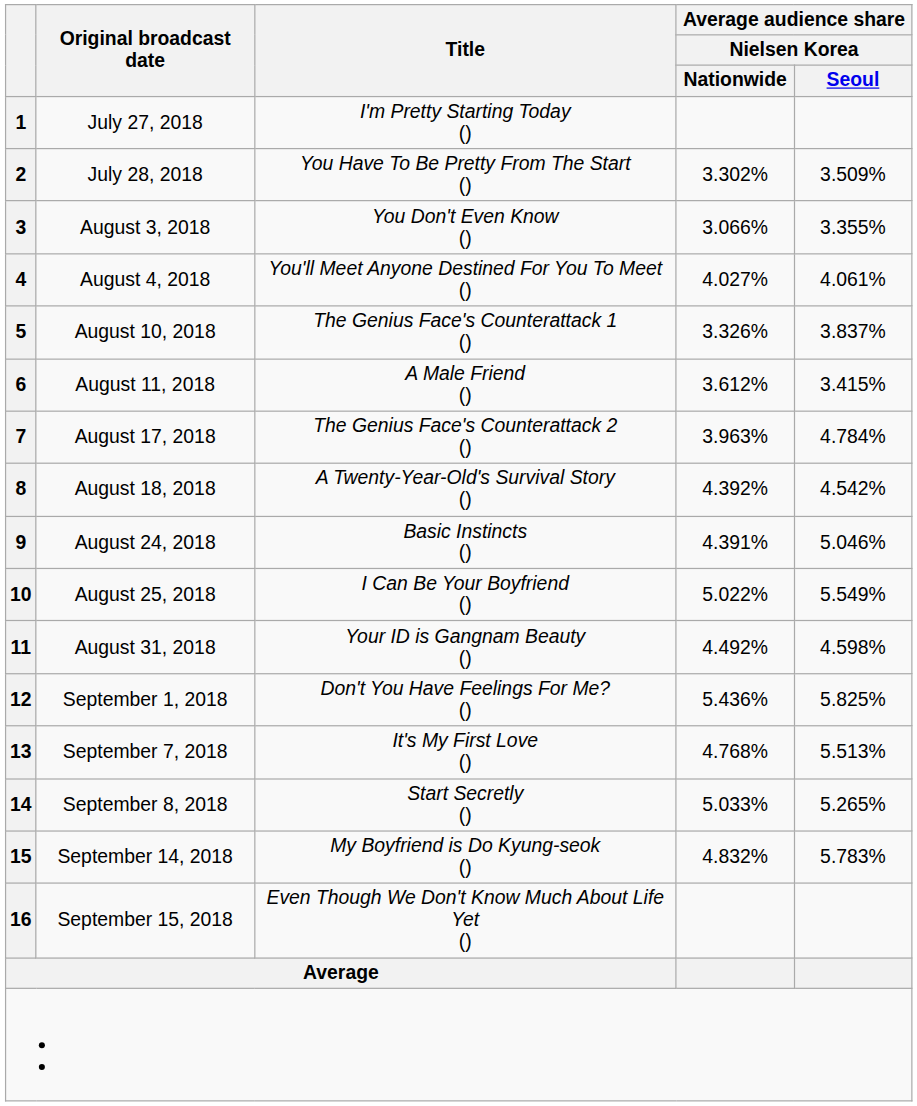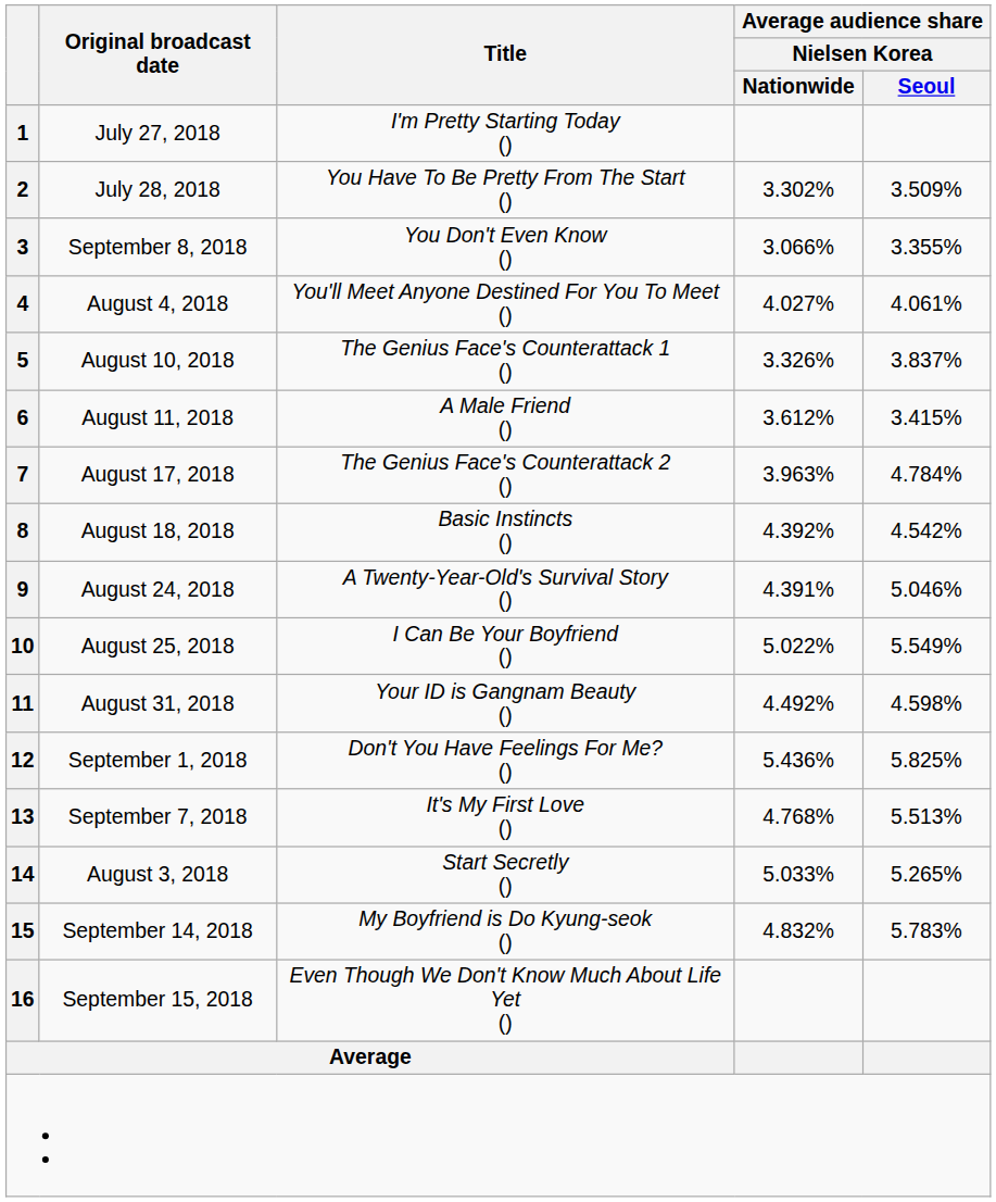 <table class="wikitable" style="text-align:center; max-width:750px; margin-left: auto; margin-right: auto; border: none;">
 <tr>
 </tr>
 <tr>
 <th rowspan="3"></th>
 <th rowspan="3">Original broadcast date</th>
 <th rowspan="3">Title</th>
 <th colspan="2">Average audience share</th>
 </tr>
 <tr>
 <th colspan="2">Nielsen Korea</th>
 </tr>
 <tr>
 <th width="90">Nationwide</th>
 <th width="90"><a href='#'>Seoul</a></th>
 </tr>
 <tr>
 <th>1</th>
 <td>July 27, 2018</td>
 <td><em>I'm Pretty Starting Today</em><br>()</td>
 <td><strong></strong></td>
 <td><strong></strong></td>
 </tr>
 <tr>
 <th>2</th>
 <td>July 28, 2018</td>
 <td><em>You Have To Be Pretty From The Start</em><br>()</td>
 <td>3.302%</td>
 <td>3.509%</td>
 </tr>
 <tr>
 <th>3</th>
-<td>August 3, 2018</td>
+<td>September 8, 2018</td>
 <td><em>You Don't Even Know</em><br>()</td>
 <td>3.066%</td>
 <td>3.355%</td>
 </tr>
 <tr>
 <th>4</th>
 <td>August 4, 2018</td>
 <td><em>You'll Meet Anyone Destined For You To Meet</em><br>()</td>
 <td>4.027%</td>
 <td>4.061%</td>
 </tr>
 <tr>
 <th>5</th>
 <td>August 10, 2018</td>
 <td><em>The Genius Face's Counterattack 1</em><br>()</td>
 <td>3.326%</td>
 <td>3.837%</td>
 </tr>
 <tr>
 <th>6</th>
 <td>August 11, 2018</td>
 <td><em>A Male Friend</em><br>()</td>
 <td>3.612%</td>
 <td>3.415%</td>
 </tr>
 <tr>
 <th>7</th>
 <td>August 17, 2018</td>
 <td><em>The Genius Face's Counterattack 2</em><br>()</td>
 <td>3.963%</td>
 <td>4.784%</td>
 </tr>
 <tr>
 <th>8</th>
 <td>August 18, 2018</td>
-<td><em>A Twenty-Year-Old's Survival Story</em><br>()</td>
+<td><em>Basic Instincts</em><br>()</td>
 <td>4.392%</td>
 <td>4.542%</td>
 </tr>
 <tr>
 <th>9</th>
 <td>August 24, 2018</td>
-<td><em>Basic Instincts</em><br>()</td>
+<td><em>A Twenty-Year-Old's Survival Story</em><br>()</td>
 <td>4.391%</td>
 <td>5.046%</td>
 </tr>
 <tr>
 <th>10</th>
 <td>August 25, 2018</td>
 <td><em>I Can Be Your Boyfriend</em><br>()</td>
 <td>5.022%</td>
 <td>5.549%</td>
 </tr>
 <tr>
 <th>11</th>
 <td>August 31, 2018</td>
 <td><em>Your ID is Gangnam Beauty</em><br>()</td>
 <td>4.492%</td>
 <td>4.598%</td>
 </tr>
 <tr>
 <th>12</th>
 <td>September 1, 2018</td>
 <td><em>Don't You Have Feelings For Me?</em><br>()</td>
 <td>5.436%</td>
 <td>5.825%</td>
 </tr>
 <tr>
 <th>13</th>
 <td>September 7, 2018</td>
 <td><em>It's My First Love</em><br>()</td>
 <td>4.768%</td>
 <td>5.513%</td>
 </tr>
 <tr>
 <th>14</th>
-<td>September 8, 2018</td>
+<td>August 3, 2018</td>
 <td><em>Start Secretly</em><br>()</td>
 <td>5.033%</td>
 <td>5.265%</td>
 </tr>
 <tr>
 <th>15</th>
 <td>September 14, 2018</td>
 <td><em>My Boyfriend is Do Kyung-seok</em><br>()</td>
 <td>4.832%</td>
 <td>5.783%</td>
 </tr>
 <tr>
 <th>16</th>
 <td>September 15, 2018</td>
 <td><em>Even Though We Don't Know Much About Life Yet</em><br>()</td>
 <td><strong></strong></td>
 <td><strong></strong></td>
 </tr>
 <tr>
 <th colspan="3">Average</th>
 <th></th>
 <th></th>
 </tr>
 <tr>
 <td colspan="6"><br><ul><li></li><li></li></ul></td>
 </tr>
 </table>
